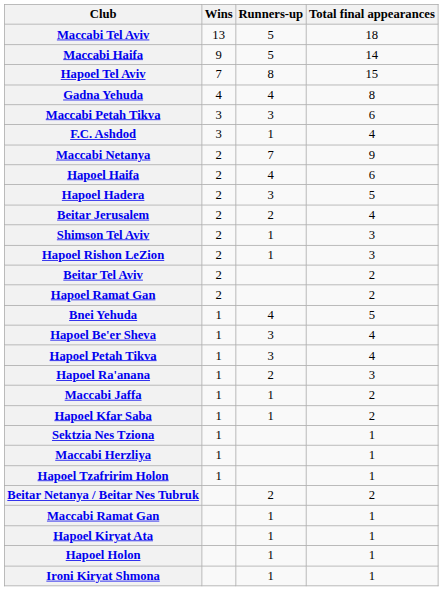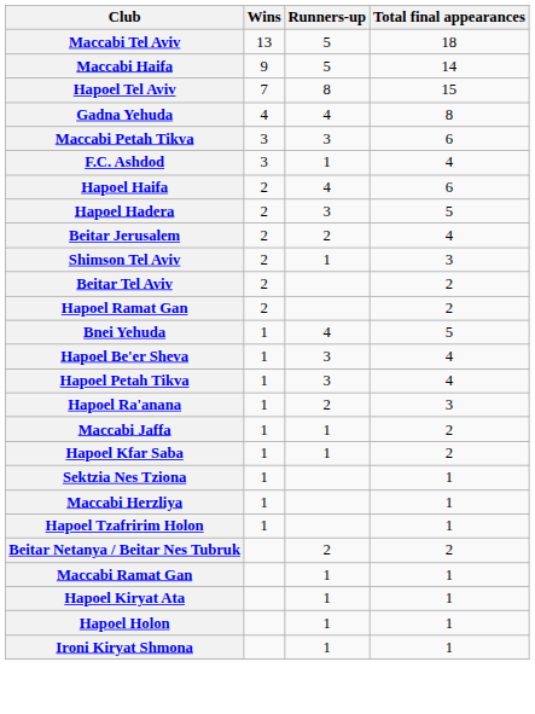 <table class="wikitable sortable plainrowheaders" style="text-align:center">
 <tr>
 <th scope="col">Club</th>
 <th scope="col">Wins</th>
 <th scope="col">Runners-up</th>
 <th scope="col">Total final appearances</th>
 </tr>
 <tr>
 <th scope="row"><a href='#'>Maccabi Tel Aviv</a></th>
 <td>13</td>
 <td>5</td>
 <td>18</td>
 </tr>
 <tr>
 <th scope="row"><a href='#'>Maccabi Haifa</a></th>
 <td>9</td>
 <td>5</td>
 <td>14</td>
 </tr>
 <tr>
 <th scope="row"><a href='#'>Hapoel Tel Aviv</a></th>
 <td>7</td>
 <td>8</td>
 <td>15</td>
 </tr>
 <tr>
 <th scope="row"><a href='#'>Gadna Yehuda</a></th>
 <td>4</td>
 <td>4</td>
 <td>8</td>
 </tr>
 <tr>
 <th scope="row"><a href='#'>Maccabi Petah Tikva</a></th>
 <td>3</td>
 <td>3</td>
 <td>6</td>
 </tr>
 <tr>
 <th scope="row"><a href='#'>F.C. Ashdod</a></th>
 <td>3</td>
 <td>1</td>
 <td>4</td>
 </tr>
 <tr>
-<th scope="row"><a href='#'>Maccabi Netanya</a></th>
-<td>2</td>
-<td>7</td>
-<td>9</td>
-</tr>
-<tr>
 <th scope="row"><a href='#'>Hapoel Haifa</a></th>
 <td>2</td>
 <td>4</td>
 <td>6</td>
 </tr>
 <tr>
 <th scope="row"><a href='#'>Hapoel Hadera</a></th>
 <td>2</td>
 <td>3</td>
 <td>5</td>
 </tr>
 <tr>
 <th scope="row"><a href='#'>Beitar Jerusalem</a></th>
 <td>2</td>
 <td>2</td>
 <td>4</td>
 </tr>
 <tr>
 <th scope="row"><a href='#'>Shimson Tel Aviv</a></th>
-<td>2</td>
-<td>1</td>
-<td>3</td>
-</tr>
-<tr>
-<th scope="row"><a href='#'>Hapoel Rishon LeZion</a></th>
 <td>2</td>
 <td>1</td>
 <td>3</td>
 </tr>
 <tr>
 <th scope="row"><a href='#'>Beitar Tel Aviv</a></th>
 <td>2</td>
 <td></td>
 <td>2</td>
 </tr>
 <tr>
 <th scope="row"><a href='#'>Hapoel Ramat Gan</a></th>
 <td>2</td>
 <td></td>
 <td>2</td>
 </tr>
 <tr>
 <th scope="row"><a href='#'>Bnei Yehuda</a></th>
 <td>1</td>
 <td>4</td>
 <td>5</td>
 </tr>
 <tr>
 <th scope="row"><a href='#'>Hapoel Be'er Sheva</a></th>
 <td>1</td>
 <td>3</td>
 <td>4</td>
 </tr>
 <tr>
 <th scope="row"><a href='#'>Hapoel Petah Tikva</a></th>
 <td>1</td>
 <td>3</td>
 <td>4</td>
 </tr>
 <tr>
 <th scope="row"><a href='#'>Hapoel Ra'anana</a></th>
 <td>1</td>
 <td>2</td>
 <td>3</td>
 </tr>
 <tr>
 <th scope="row"><a href='#'>Maccabi Jaffa</a></th>
 <td>1</td>
 <td>1</td>
 <td>2</td>
 </tr>
 <tr>
 <th scope="row"><a href='#'>Hapoel Kfar Saba</a></th>
 <td>1</td>
 <td>1</td>
 <td>2</td>
 </tr>
 <tr>
 <th scope="row"><a href='#'>Sektzia Nes Tziona</a></th>
 <td>1</td>
 <td></td>
 <td>1</td>
 </tr>
 <tr>
 <th scope="row"><a href='#'>Maccabi Herzliya</a></th>
 <td>1</td>
 <td></td>
 <td>1</td>
 </tr>
 <tr>
 <th scope="row"><a href='#'>Hapoel Tzafririm Holon</a></th>
 <td>1</td>
 <td></td>
 <td>1</td>
 </tr>
 <tr>
 <th scope="row"><a href='#'>Beitar Netanya / Beitar Nes Tubruk</a></th>
 <td></td>
 <td>2</td>
 <td>2</td>
 </tr>
 <tr>
 <th scope="row"><a href='#'>Maccabi Ramat Gan</a></th>
 <td></td>
 <td>1</td>
 <td>1</td>
 </tr>
 <tr>
 <th scope="row"><a href='#'>Hapoel Kiryat Ata</a></th>
 <td></td>
 <td>1</td>
 <td>1</td>
 </tr>
 <tr>
 <th scope="row"><a href='#'>Hapoel Holon</a></th>
 <td></td>
 <td>1</td>
 <td>1</td>
 </tr>
 <tr>
 <th scope="row"><a href='#'>Ironi Kiryat Shmona</a></th>
 <td></td>
 <td>1</td>
 <td>1</td>
 </tr>
 </table>
